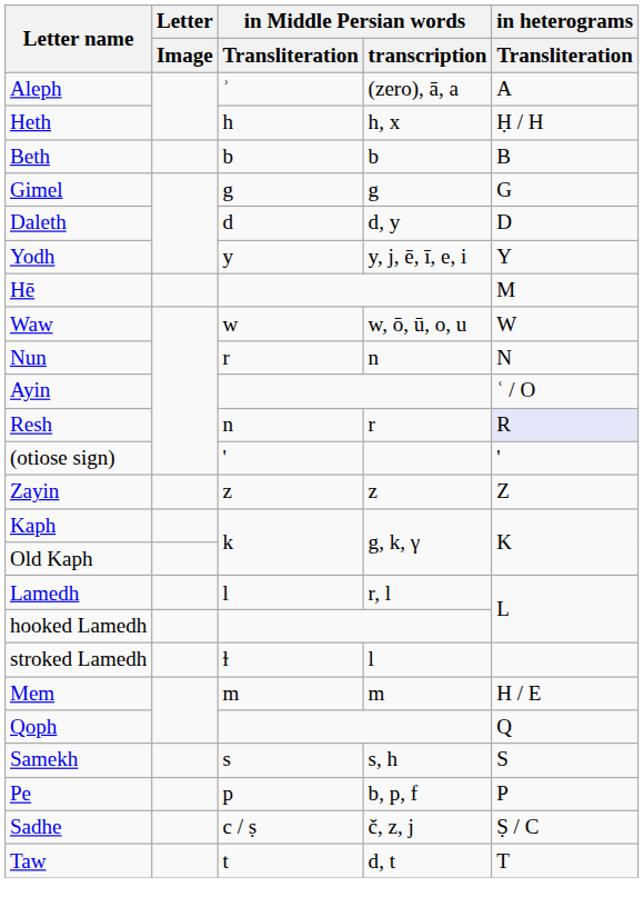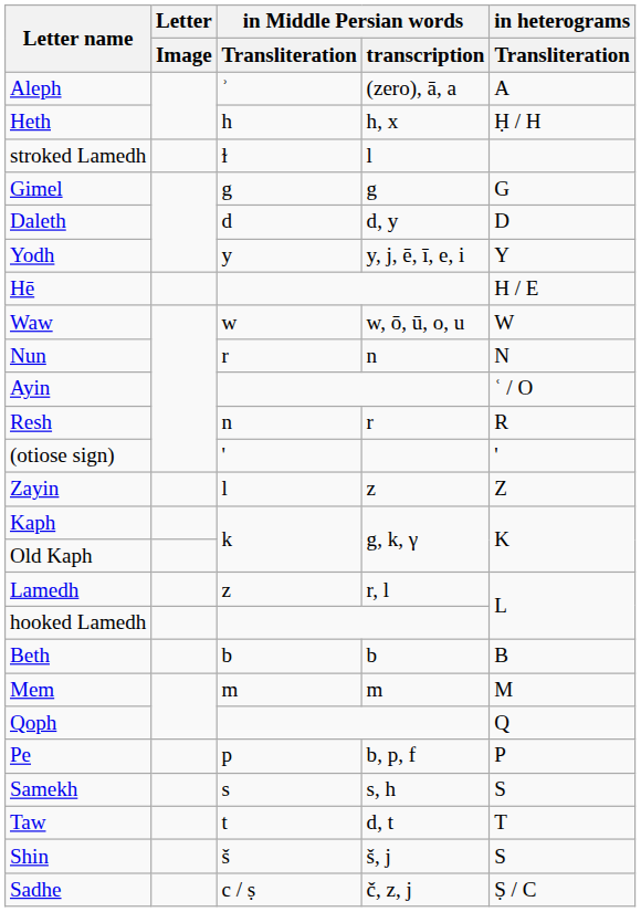 <table class="wikitable">
 <tr>
 <th rowspan="2">Letter name</th>
 <th>Letter</th>
 <th colspan="2">in Middle Persian words</th>
 <th colspan="1">in heterograms</th>
 </tr>
 <tr>
 <th>Image</th>
 <th>Transliteration</th>
 <th>transcription</th>
 <th>Transliteration</th>
 </tr>
 <tr>
 <td><a href='#'>Aleph</a></td>
 <td rowspan="2"></td>
 <td>ʾ</td>
 <td>(zero), ā, a</td>
 <td>A</td>
 </tr>
 <tr>
 <td><a href='#'>Heth</a></td>
 <td>h</td>
 <td>h, x</td>
 <td>Ḥ / H</td>
 </tr>
 <tr>
-<td><a href='#'>Beth</a></td>
+<td>stroked Lamedh</td>
 <td></td>
-<td>b</td>
-<td>b</td>
-<td>B</td>
+<td>ɫ</td>
+<td>l</td>
+<td></td>
 </tr>
 <tr>
 <td><a href='#'>Gimel</a></td>
 <td rowspan="3"></td>
 <td>g</td>
 <td>g</td>
 <td>G</td>
 </tr>
 <tr>
 <td><a href='#'>Daleth</a></td>
 <td>d</td>
 <td>d, y</td>
 <td>D</td>
 </tr>
 <tr>
 <td><a href='#'>Yodh</a></td>
 <td>y</td>
 <td>y, j, ē, ī, e, i</td>
 <td>Y</td>
 </tr>
 <tr>
 <td><a href='#'>Hē</a></td>
 <td></td>
 <td colspan="2"></td>
-<td>M</td>
+<td>H / E</td>
 </tr>
 <tr>
 <td><a href='#'>Waw</a></td>
 <td rowspan="5"></td>
 <td>w</td>
 <td>w, ō, ū, o, u</td>
 <td>W</td>
 </tr>
 <tr>
 <td><a href='#'>Nun</a></td>
 <td>r</td>
 <td>n</td>
 <td>N</td>
 </tr>
 <tr>
 <td><a href='#'>Ayin</a></td>
 <td colspan="2"></td>
 <td>ʿ / O</td>
 </tr>
 <tr>
 <td><a href='#'>Resh</a></td>
 <td>n</td>
 <td>r</td>
-<td style="background: lavender;">R</td>
+<td>R</td>
 </tr>
 <tr>
 <td>(otiose sign)</td>
 <td>'</td>
 <td></td>
 <td>'</td>
 </tr>
 <tr>
 <td><a href='#'>Zayin</a></td>
 <td></td>
-<td>z</td>
+<td>l</td>
 <td>z</td>
 <td>Z</td>
 </tr>
 <tr>
 <td><a href='#'>Kaph</a></td>
 <td></td>
 <td rowspan="2">k</td>
 <td rowspan="2">g, k, γ</td>
 <td rowspan="2">K</td>
 </tr>
 <tr>
 <td>Old Kaph</td>
 <td></td>
 </tr>
 <tr>
 <td><a href='#'>Lamedh</a></td>
 <td></td>
-<td>l</td>
+<td>z</td>
 <td>r, l</td>
 <td rowspan="2">L</td>
 </tr>
 <tr>
 <td>hooked Lamedh</td>
 <td></td>
 <td colspan="2"></td>
 </tr>
 <tr>
-<td>stroked Lamedh</td>
+<td><a href='#'>Beth</a></td>
 <td></td>
-<td>ɫ</td>
-<td>l</td>
-<td></td>
+<td>b</td>
+<td>b</td>
+<td>B</td>
 </tr>
 <tr>
 <td><a href='#'>Mem</a></td>
 <td rowspan="2"></td>
 <td>m</td>
 <td>m</td>
-<td>H / E</td>
+<td>M</td>
 </tr>
 <tr>
 <td><a href='#'>Qoph</a></td>
 <td colspan="2"></td>
 <td>Q</td>
+</tr>
+<tr>
+<td><a href='#'>Pe</a></td>
+<td></td>
+<td>p</td>
+<td>b, p, f</td>
+<td>P</td>
 </tr>
 <tr>
 <td><a href='#'>Samekh</a></td>
 <td></td>
 <td>s</td>
 <td>s, h</td>
 <td>S</td>
 </tr>
 <tr>
-<td><a href='#'>Pe</a></td>
+<td><a href='#'>Taw</a></td>
 <td></td>
-<td>p</td>
-<td>b, p, f</td>
-<td>P</td>
+<td>t</td>
+<td>d, t</td>
+<td>T</td>
+</tr>
+<tr>
+<td><a href='#'>Shin</a></td>
+<td></td>
+<td>š</td>
+<td>š, j</td>
+<td>S</td>
 </tr>
 <tr>
 <td><a href='#'>Sadhe</a></td>
 <td></td>
 <td>c / ṣ</td>
 <td>č, z, j</td>
 <td>Ṣ / C</td>
 </tr>
-<tr>
-<td><a href='#'>Taw</a></td>
-<td></td>
-<td>t</td>
-<td>d, t</td>
-<td>T</td>
-</tr>
 </table>
